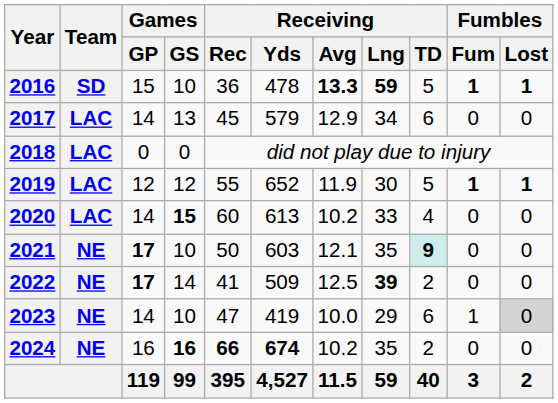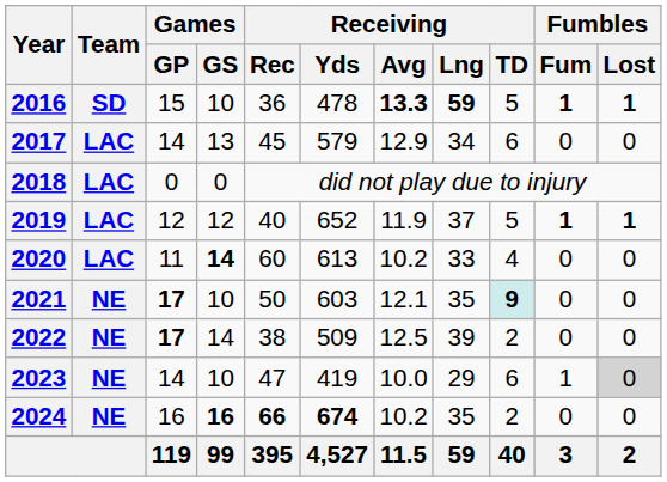 <table class=wikitable style="text-align:center;">
 <tr>
 <th rowspan="2">Year</th>
 <th rowspan="2">Team</th>
 <th colspan="2">Games</th>
 <th colspan="5">Receiving</th>
 <th colspan="2">Fumbles</th>
 </tr>
 <tr>
 <th>GP</th>
 <th>GS</th>
 <th>Rec</th>
 <th>Yds</th>
 <th>Avg</th>
 <th>Lng</th>
 <th>TD</th>
 <th>Fum</th>
 <th>Lost</th>
 </tr>
 <tr>
 <th><a href='#'>2016</a></th>
 <th><a href='#'>SD</a></th>
 <td>15</td>
 <td>10</td>
 <td>36</td>
 <td>478</td>
 <td><strong>13.3</strong></td>
 <td><strong>59</strong></td>
 <td>5</td>
 <td><strong>1</strong></td>
 <td><strong>1</strong></td>
 </tr>
 <tr>
 <th><a href='#'>2017</a></th>
 <th><a href='#'>LAC</a></th>
 <td>14</td>
 <td>13</td>
 <td>45</td>
 <td>579</td>
 <td>12.9</td>
 <td>34</td>
 <td>6</td>
 <td>0</td>
 <td>0</td>
 </tr>
 <tr>
 <th><a href='#'>2018</a></th>
 <th><a href='#'>LAC</a></th>
 <td>0</td>
 <td>0</td>
 <td colspan="7"><em>did not play due to injury</em></td>
 </tr>
 <tr>
 <th><a href='#'>2019</a></th>
 <th><a href='#'>LAC</a></th>
 <td>12</td>
 <td>12</td>
-<td>55</td>
+<td>40</td>
 <td>652</td>
 <td>11.9</td>
-<td>30</td>
+<td>37</td>
 <td>5</td>
 <td><strong>1</strong></td>
 <td><strong>1</strong></td>
 </tr>
 <tr>
 <th><a href='#'>2020</a></th>
 <th><a href='#'>LAC</a></th>
-<td>14</td>
-<td><strong>15</strong></td>
+<td>11</td>
+<td><strong>14</strong></td>
 <td>60</td>
 <td>613</td>
 <td>10.2</td>
 <td>33</td>
 <td>4</td>
 <td>0</td>
 <td>0</td>
 </tr>
 <tr>
 <th><a href='#'>2021</a></th>
 <th><a href='#'>NE</a></th>
 <td><strong>17</strong></td>
 <td>10</td>
 <td>50</td>
 <td>603</td>
 <td>12.1</td>
 <td>35</td>
 <td style="background:#cfecec;"><strong>9</strong></td>
 <td>0</td>
 <td>0</td>
 </tr>
 <tr>
 <th><a href='#'>2022</a></th>
 <th><a href='#'>NE</a></th>
 <td><strong>17</strong></td>
 <td>14</td>
-<td>41</td>
+<td>38</td>
 <td>509</td>
 <td>12.5</td>
-<td><strong>39</strong></td>
+<td>39</td>
 <td>2</td>
 <td>0</td>
 <td>0</td>
 </tr>
 <tr>
 <th><a href='#'>2023</a></th>
 <th><a href='#'>NE</a></th>
 <td>14</td>
 <td>10</td>
 <td>47</td>
 <td>419</td>
 <td>10.0</td>
 <td>29</td>
 <td>6</td>
 <td>1</td>
 <td style="background: lightgrey;">0</td>
 </tr>
 <tr>
 <th><a href='#'>2024</a></th>
 <th><a href='#'>NE</a></th>
 <td>16</td>
 <td><strong>16</strong></td>
 <td><strong>66</strong></td>
 <td><strong>674</strong></td>
 <td>10.2</td>
 <td>35</td>
 <td>2</td>
 <td>0</td>
 <td>0</td>
 </tr>
 <tr>
 <th colspan="2"></th>
 <th>119</th>
 <th>99</th>
 <th>395</th>
 <th>4,527</th>
 <th>11.5</th>
 <th>59</th>
 <th>40</th>
 <th>3</th>
 <th>2</th>
 </tr>
 </table>
